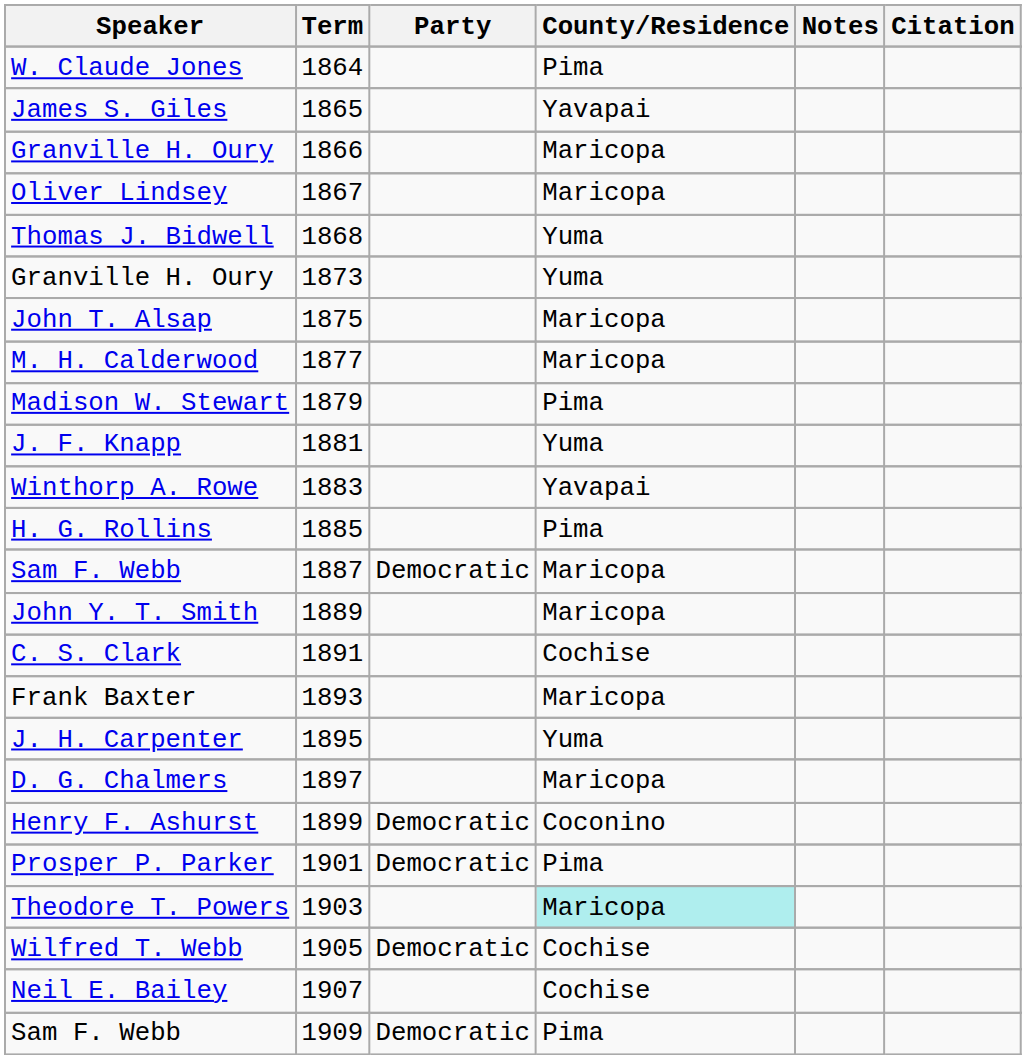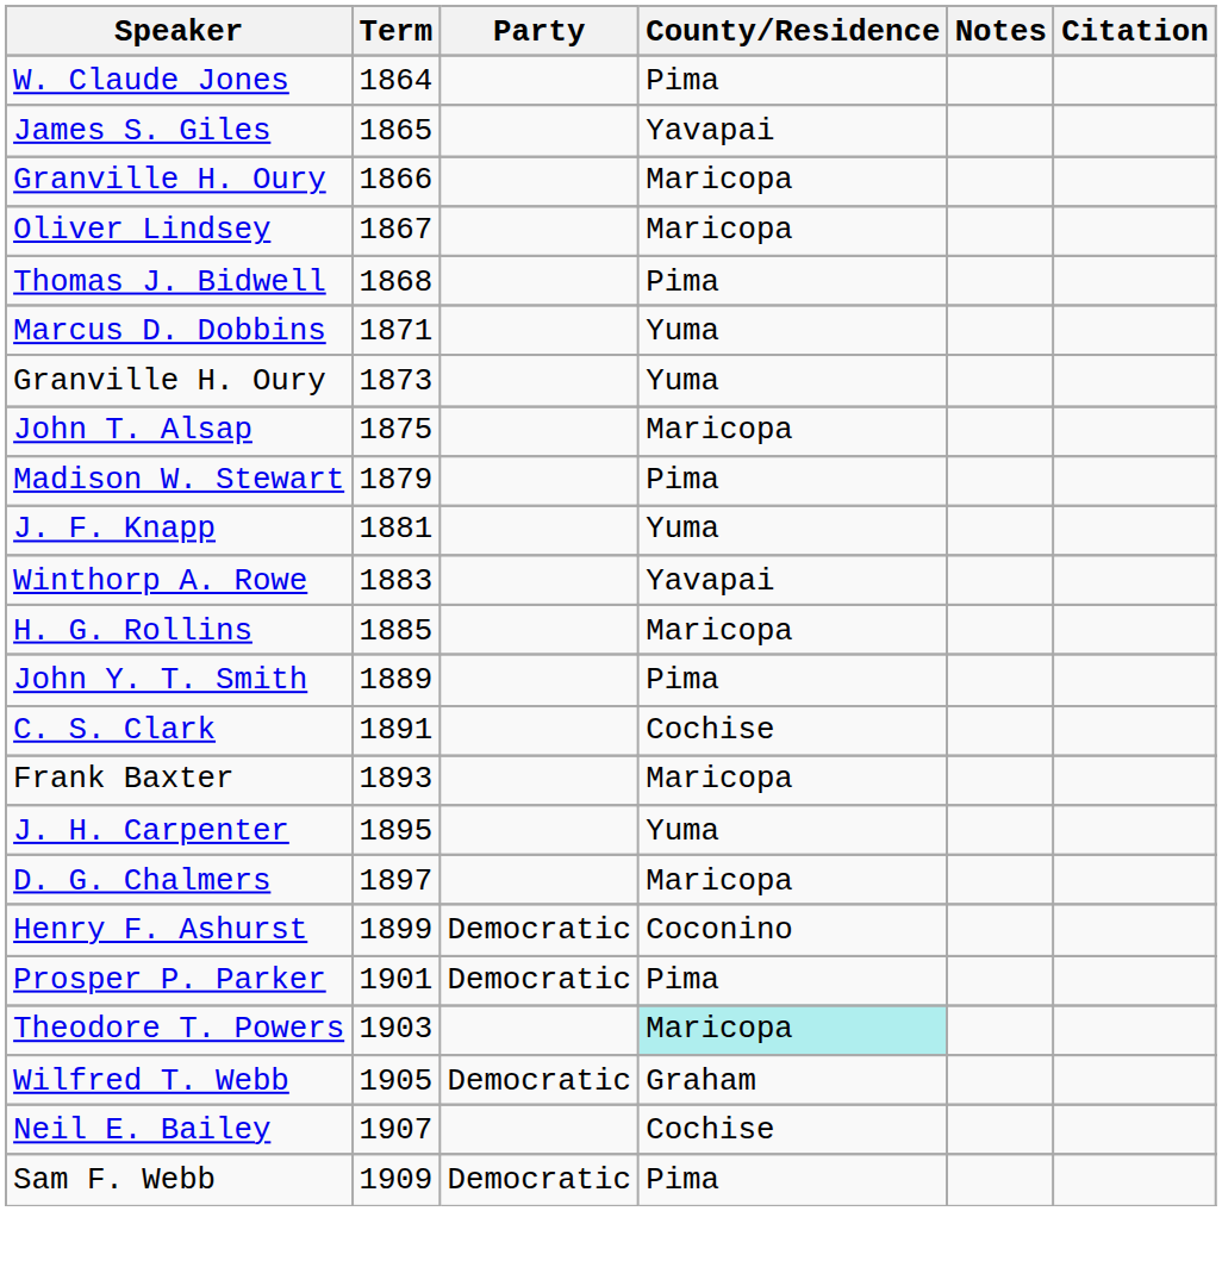 <table class="wikitable sortable">
 <tr>
 <th>Speaker</th>
 <th>Term</th>
 <th>Party</th>
 <th>County/Residence</th>
 <th>Notes</th>
 <th>Citation</th>
 </tr>
 <tr>
 </tr>
 <tr>
 <td><a href='#'>W. Claude Jones </a></td>
 <td>1864</td>
 <td></td>
 <td>Pima</td>
 <td></td>
 <td></td>
 </tr>
 <tr>
 </tr>
 <tr>
 <td><a href='#'>James S. Giles</a></td>
 <td>1865</td>
 <td></td>
 <td>Yavapai</td>
 <td></td>
 <td></td>
 </tr>
 <tr>
 </tr>
 <tr>
 <td><a href='#'>Granville H. Oury</a></td>
 <td>1866</td>
 <td></td>
 <td>Maricopa</td>
 <td></td>
 <td></td>
 </tr>
 <tr>
 </tr>
 <tr>
 <td><a href='#'>Oliver Lindsey</a></td>
 <td>1867</td>
 <td></td>
 <td>Maricopa</td>
 <td></td>
 <td></td>
 </tr>
 <tr>
 </tr>
 <tr>
 <td><a href='#'>Thomas J. Bidwell</a></td>
 <td>1868</td>
 <td></td>
-<td>Yuma</td>
+<td>Pima</td>
 <td></td>
 <td></td>
 </tr>
 <tr>
+</tr>
+<tr>
+<td><a href='#'>Marcus D. Dobbins</a></td>
+<td>1871</td>
+<td></td>
+<td>Yuma</td>
+<td></td>
+<td></td>
 </tr>
 <tr>
 </tr>
 <tr>
 <td>Granville H. Oury</td>
 <td>1873</td>
 <td></td>
 <td>Yuma</td>
 <td></td>
 <td></td>
 </tr>
 <tr>
 </tr>
 <tr>
 <td><a href='#'>John T. Alsap</a></td>
 <td>1875</td>
 <td></td>
 <td>Maricopa</td>
 <td></td>
 <td></td>
 </tr>
 <tr>
-</tr>
-<tr>
-<td><a href='#'>M. H. Calderwood </a></td>
-<td>1877</td>
-<td></td>
-<td>Maricopa</td>
-<td></td>
-<td></td>
 </tr>
 <tr>
 </tr>
 <tr>
 <td><a href='#'>Madison W. Stewart</a></td>
 <td>1879</td>
 <td></td>
 <td>Pima</td>
 <td></td>
 <td></td>
 </tr>
 <tr>
 </tr>
 <tr>
 <td><a href='#'>J. F. Knapp</a></td>
 <td>1881</td>
 <td></td>
 <td>Yuma</td>
 <td></td>
 <td></td>
 </tr>
 <tr>
 </tr>
 <tr>
 <td><a href='#'>Winthorp A. Rowe</a></td>
 <td>1883</td>
 <td></td>
 <td>Yavapai</td>
 <td></td>
 <td></td>
 </tr>
 <tr>
 </tr>
 <tr>
 <td><a href='#'>H. G. Rollins</a></td>
 <td>1885</td>
 <td></td>
-<td>Pima</td>
-<td></td>
-<td></td>
-</tr>
-<tr>
-</tr>
-<tr>
-<td><a href='#'>Sam F. Webb</a></td>
-<td>1887</td>
-<td>Democratic</td>
 <td>Maricopa</td>
 <td></td>
 <td></td>
 </tr>
 <tr>
 </tr>
 <tr>
+</tr>
+<tr>
 <td><a href='#'>John Y. T. Smith </a></td>
 <td>1889</td>
 <td></td>
-<td>Maricopa</td>
+<td>Pima</td>
 <td></td>
 <td></td>
 </tr>
 <tr>
 </tr>
 <tr>
 <td><a href='#'>C. S. Clark</a></td>
 <td>1891</td>
 <td></td>
 <td>Cochise</td>
 <td></td>
 <td></td>
 </tr>
 <tr>
 </tr>
 <tr>
 <td>Frank Baxter</td>
 <td>1893</td>
 <td></td>
 <td>Maricopa</td>
 <td></td>
 <td></td>
 </tr>
 <tr>
 </tr>
 <tr>
 <td><a href='#'>J. H. Carpenter</a></td>
 <td>1895</td>
 <td></td>
 <td>Yuma</td>
 <td></td>
 <td></td>
 </tr>
 <tr>
 </tr>
 <tr>
 <td><a href='#'>D. G. Chalmers</a></td>
 <td>1897</td>
 <td></td>
 <td>Maricopa</td>
 <td></td>
 <td></td>
 </tr>
 <tr>
 </tr>
 <tr>
 <td><a href='#'>Henry F. Ashurst</a></td>
 <td>1899</td>
 <td>Democratic</td>
 <td>Coconino</td>
 <td></td>
 <td></td>
 </tr>
 <tr>
 </tr>
 <tr>
 <td><a href='#'>Prosper P. Parker</a></td>
 <td>1901</td>
 <td>Democratic</td>
 <td>Pima</td>
 <td></td>
 <td></td>
 </tr>
 <tr>
 </tr>
 <tr>
 <td><a href='#'>Theodore T. Powers</a></td>
 <td>1903</td>
 <td></td>
 <td style="background: paleturquoise;">Maricopa</td>
 <td></td>
 <td></td>
 </tr>
 <tr>
 </tr>
 <tr>
 <td><a href='#'>Wilfred T. Webb</a></td>
 <td>1905</td>
 <td>Democratic</td>
-<td>Cochise</td>
+<td>Graham</td>
 <td></td>
 <td></td>
 </tr>
 <tr>
 </tr>
 <tr>
 <td><a href='#'>Neil E. Bailey</a></td>
 <td>1907</td>
 <td></td>
 <td>Cochise</td>
 <td></td>
 <td></td>
 </tr>
 <tr>
 </tr>
 <tr>
 <td>Sam F. Webb</td>
 <td>1909</td>
 <td>Democratic</td>
 <td>Pima</td>
 <td></td>
 <td></td>
 </tr>
 </table>
